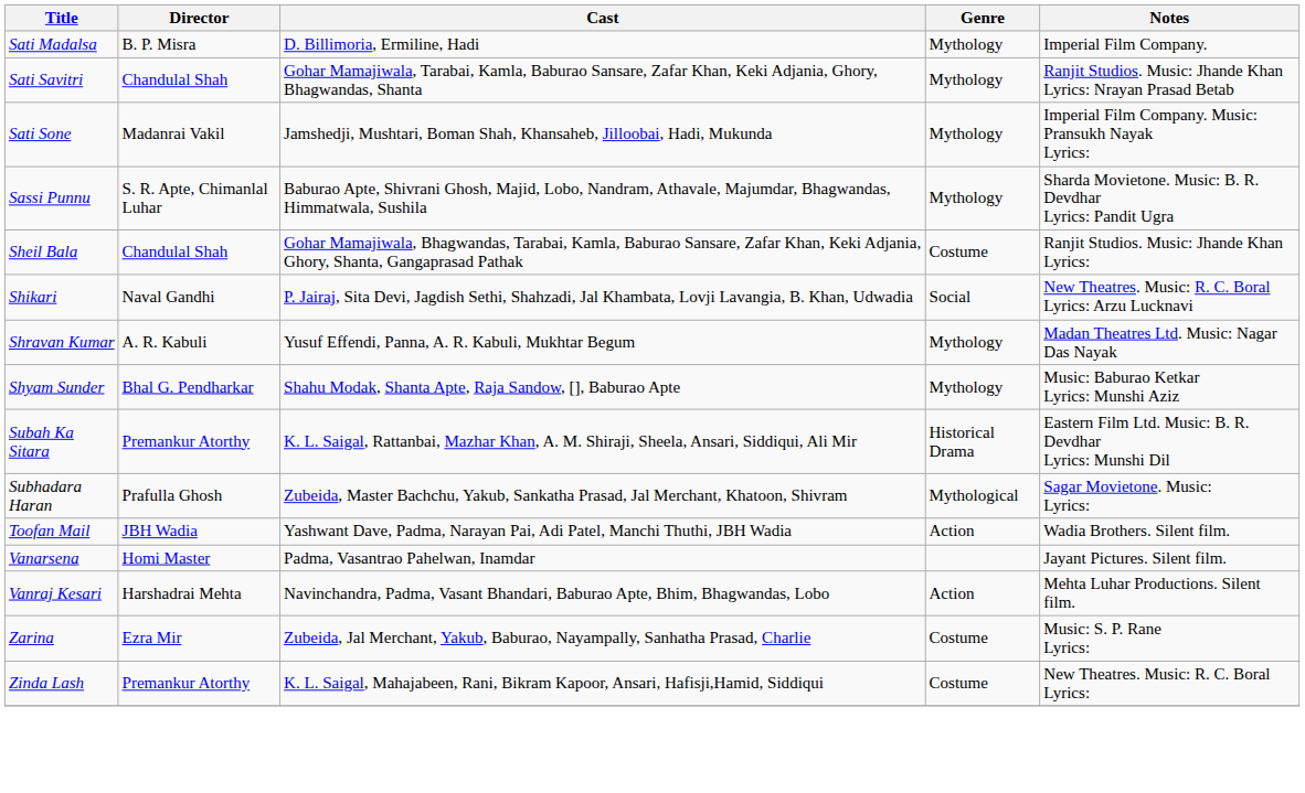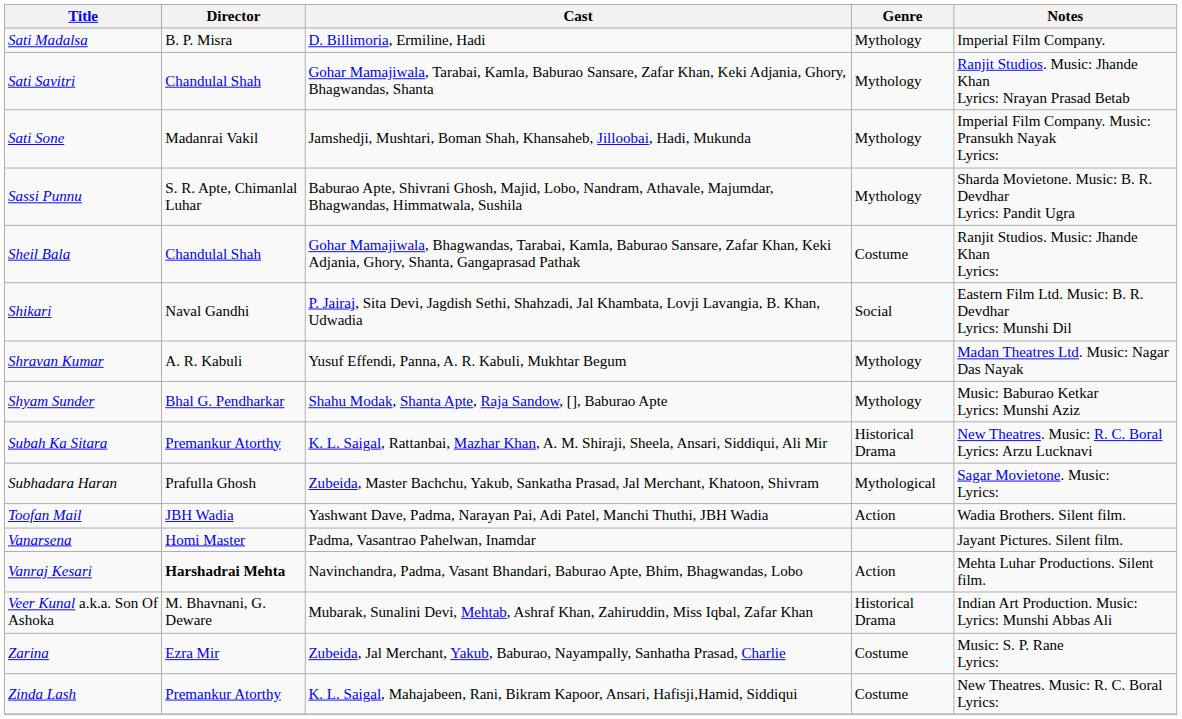 <table class="wikitable">
 <tr>
 <th><a href='#'>Title</a></th>
 <th>Director</th>
 <th>Cast</th>
 <th>Genre</th>
 <th>Notes</th>
 </tr>
 <tr>
 <td><em><a href='#'>Sati Madalsa</a></em></td>
 <td>B. P. Misra</td>
 <td><a href='#'>D. Billimoria</a>, Ermiline, Hadi</td>
 <td>Mythology</td>
 <td>Imperial Film Company.</td>
 </tr>
 <tr>
 <td><em><a href='#'>Sati Savitri</a></em></td>
 <td><a href='#'>Chandulal Shah</a></td>
 <td><a href='#'>Gohar Mamajiwala</a>, Tarabai, Kamla, Baburao Sansare, Zafar Khan, Keki Adjania, Ghory, Bhagwandas, Shanta</td>
 <td>Mythology</td>
 <td><a href='#'>Ranjit Studios</a>.  Music: Jhande Khan<br>Lyrics: Nrayan Prasad Betab</td>
 </tr>
 <tr>
 <td><em><a href='#'>Sati Sone</a></em></td>
 <td>Madanrai Vakil</td>
 <td>Jamshedji, Mushtari, Boman Shah, Khansaheb, <a href='#'>Jilloobai</a>, Hadi, Mukunda</td>
 <td>Mythology</td>
 <td>Imperial Film Company. Music: Pransukh Nayak<br>Lyrics:</td>
 </tr>
 <tr>
 <td><em><a href='#'>Sassi Punnu</a></em></td>
 <td>S. R. Apte, Chimanlal Luhar</td>
 <td>Baburao Apte, Shivrani Ghosh, Majid, Lobo, Nandram, Athavale, Majumdar, Bhagwandas, Himmatwala, Sushila</td>
 <td>Mythology</td>
 <td>Sharda Movietone. Music: B. R. Devdhar<br>Lyrics: Pandit Ugra</td>
 </tr>
 <tr>
 <td><em><a href='#'>Sheil Bala</a></em></td>
 <td><a href='#'>Chandulal Shah</a></td>
 <td><a href='#'>Gohar Mamajiwala</a>, Bhagwandas, Tarabai, Kamla, Baburao Sansare, Zafar Khan, Keki Adjania, Ghory, Shanta, Gangaprasad Pathak</td>
 <td>Costume</td>
 <td>Ranjit  Studios.  Music: Jhande Khan<br>Lyrics:</td>
 </tr>
 <tr>
 <td><em><a href='#'>Shikari</a></em></td>
 <td>Naval Gandhi</td>
 <td><a href='#'>P. Jairaj</a>, Sita Devi, Jagdish Sethi, Shahzadi, Jal Khambata, Lovji Lavangia, B. Khan, Udwadia</td>
 <td>Social</td>
-<td><a href='#'>New Theatres</a>. Music: <a href='#'>R. C. Boral</a><br>Lyrics: Arzu Lucknavi</td>
+<td>Eastern Film Ltd. Music: B. R. Devdhar<br>Lyrics: Munshi Dil</td>
 </tr>
 <tr>
 <td><em><a href='#'>Shravan Kumar</a></em></td>
 <td>A. R. Kabuli</td>
 <td>Yusuf Effendi, Panna, A. R. Kabuli, Mukhtar Begum</td>
 <td>Mythology</td>
 <td><a href='#'>Madan Theatres Ltd</a>. Music: Nagar Das Nayak</td>
 </tr>
 <tr>
 <td><em><a href='#'>Shyam Sunder</a></em></td>
 <td><a href='#'>Bhal G. Pendharkar</a></td>
 <td><a href='#'>Shahu Modak</a>, <a href='#'>Shanta Apte</a>, <a href='#'>Raja Sandow</a>, [], Baburao Apte</td>
 <td>Mythology</td>
 <td>Music: Baburao Ketkar<br>Lyrics: Munshi Aziz</td>
 </tr>
 <tr>
 <td><em><a href='#'>Subah Ka Sitara</a></em></td>
 <td><a href='#'>Premankur Atorthy</a></td>
 <td><a href='#'>K. L. Saigal</a>, Rattanbai, <a href='#'>Mazhar Khan</a>, A. M. Shiraji, Sheela, Ansari, Siddiqui, Ali Mir</td>
 <td>Historical Drama</td>
-<td>Eastern Film Ltd. Music: B. R. Devdhar<br>Lyrics: Munshi Dil</td>
+<td><a href='#'>New Theatres</a>. Music: <a href='#'>R. C. Boral</a><br>Lyrics: Arzu Lucknavi</td>
 </tr>
 <tr>
 <td><em>Subhadara Haran</em></td>
 <td>Prafulla Ghosh</td>
 <td><a href='#'>Zubeida</a>, Master Bachchu, Yakub, Sankatha Prasad, Jal Merchant, Khatoon, Shivram</td>
 <td>Mythological</td>
 <td><a href='#'>Sagar Movietone</a>.  Music: <br>Lyrics:</td>
 </tr>
 <tr>
 <td><em><a href='#'>Toofan Mail</a></em></td>
 <td><a href='#'>JBH Wadia</a></td>
 <td>Yashwant Dave, Padma,  Narayan Pai, Adi Patel, Manchi Thuthi, JBH Wadia</td>
 <td>Action</td>
 <td>Wadia Brothers.  Silent film.</td>
 </tr>
 <tr>
 <td><em><a href='#'>Vanarsena</a></em></td>
 <td><a href='#'>Homi Master</a></td>
 <td>Padma, Vasantrao Pahelwan, Inamdar</td>
 <td></td>
 <td>Jayant Pictures. Silent film.</td>
 </tr>
 <tr>
 <td><em><a href='#'>Vanraj Kesari</a></em></td>
-<td>Harshadrai  Mehta</td>
+<td><strong>Harshadrai  Mehta</strong></td>
 <td>Navinchandra, Padma, Vasant Bhandari, Baburao Apte, Bhim, Bhagwandas, Lobo</td>
 <td>Action</td>
 <td>Mehta Luhar Productions.  Silent film.</td>
+</tr>
+<tr>
+<td><em><a href='#'>Veer Kunal</a></em> a.k.a. Son Of Ashoka</td>
+<td>M. Bhavnani, G. Deware</td>
+<td>Mubarak, Sunalini Devi, <a href='#'>Mehtab</a>, Ashraf Khan,  Zahiruddin, Miss Iqbal, Zafar Khan</td>
+<td>Historical Drama</td>
+<td>Indian Art Production.  Music: <br>Lyrics: Munshi Abbas Ali</td>
 </tr>
 <tr>
 <td><em><a href='#'>Zarina</a></em></td>
 <td><a href='#'>Ezra Mir</a></td>
 <td><a href='#'>Zubeida</a>, Jal Merchant, <a href='#'>Yakub</a>, Baburao, Nayampally, Sanhatha Prasad, <a href='#'>Charlie</a></td>
 <td>Costume</td>
 <td>Music: S. P. Rane<br>Lyrics:</td>
 </tr>
 <tr>
 <td><em><a href='#'>Zinda Lash</a></em></td>
 <td><a href='#'>Premankur Atorthy</a></td>
 <td><a href='#'>K. L. Saigal</a>, Mahajabeen, Rani, Bikram Kapoor,  Ansari, Hafisji,Hamid, Siddiqui</td>
 <td>Costume</td>
 <td>New Theatres.  Music: R. C. Boral<br>Lyrics:</td>
 </tr>
 <tr>
 </tr>
 </table>
